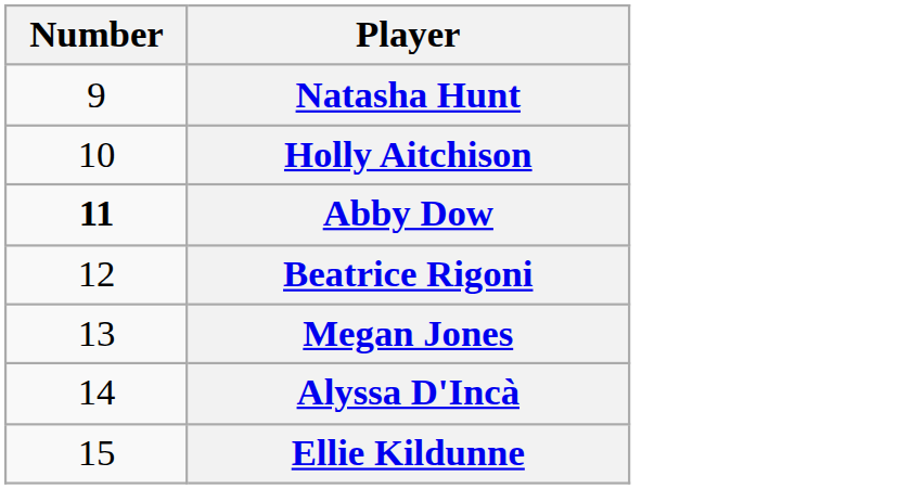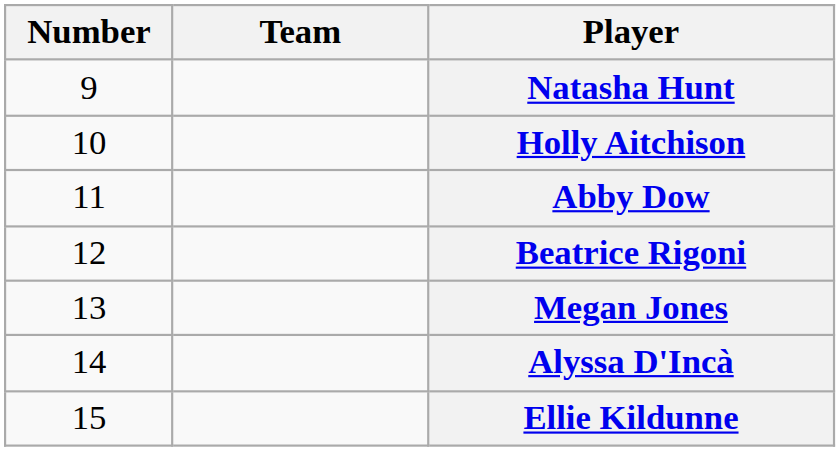 <table class="wikitable" style="text-align:center">
 <tr>
 <th width=70>Number</th>
+<th width=110>Team</th>
 <th width=180>Player</th>
 </tr>
 <tr>
 <td>9</td>
+<td align=left></td>
 <th><a href='#'>Natasha Hunt</a></th>
 </tr>
 <tr>
 <td>10</td>
+<td align=left></td>
 <th><a href='#'>Holly Aitchison</a></th>
 </tr>
 <tr>
-<td><strong>11</strong></td>
+<td>11</td>
+<td align=left></td>
 <th><a href='#'>Abby Dow</a></th>
 </tr>
 <tr>
 <td>12</td>
+<td align=left></td>
 <th><a href='#'>Beatrice Rigoni</a></th>
 </tr>
 <tr>
 <td>13</td>
+<td align=left></td>
 <th><a href='#'>Megan Jones</a></th>
 </tr>
 <tr>
 <td>14</td>
+<td align=left></td>
 <th><a href='#'>Alyssa D'Incà</a></th>
 </tr>
 <tr>
 <td>15</td>
+<td align=left></td>
 <th><a href='#'>Ellie Kildunne</a></th>
 </tr>
 </table>
